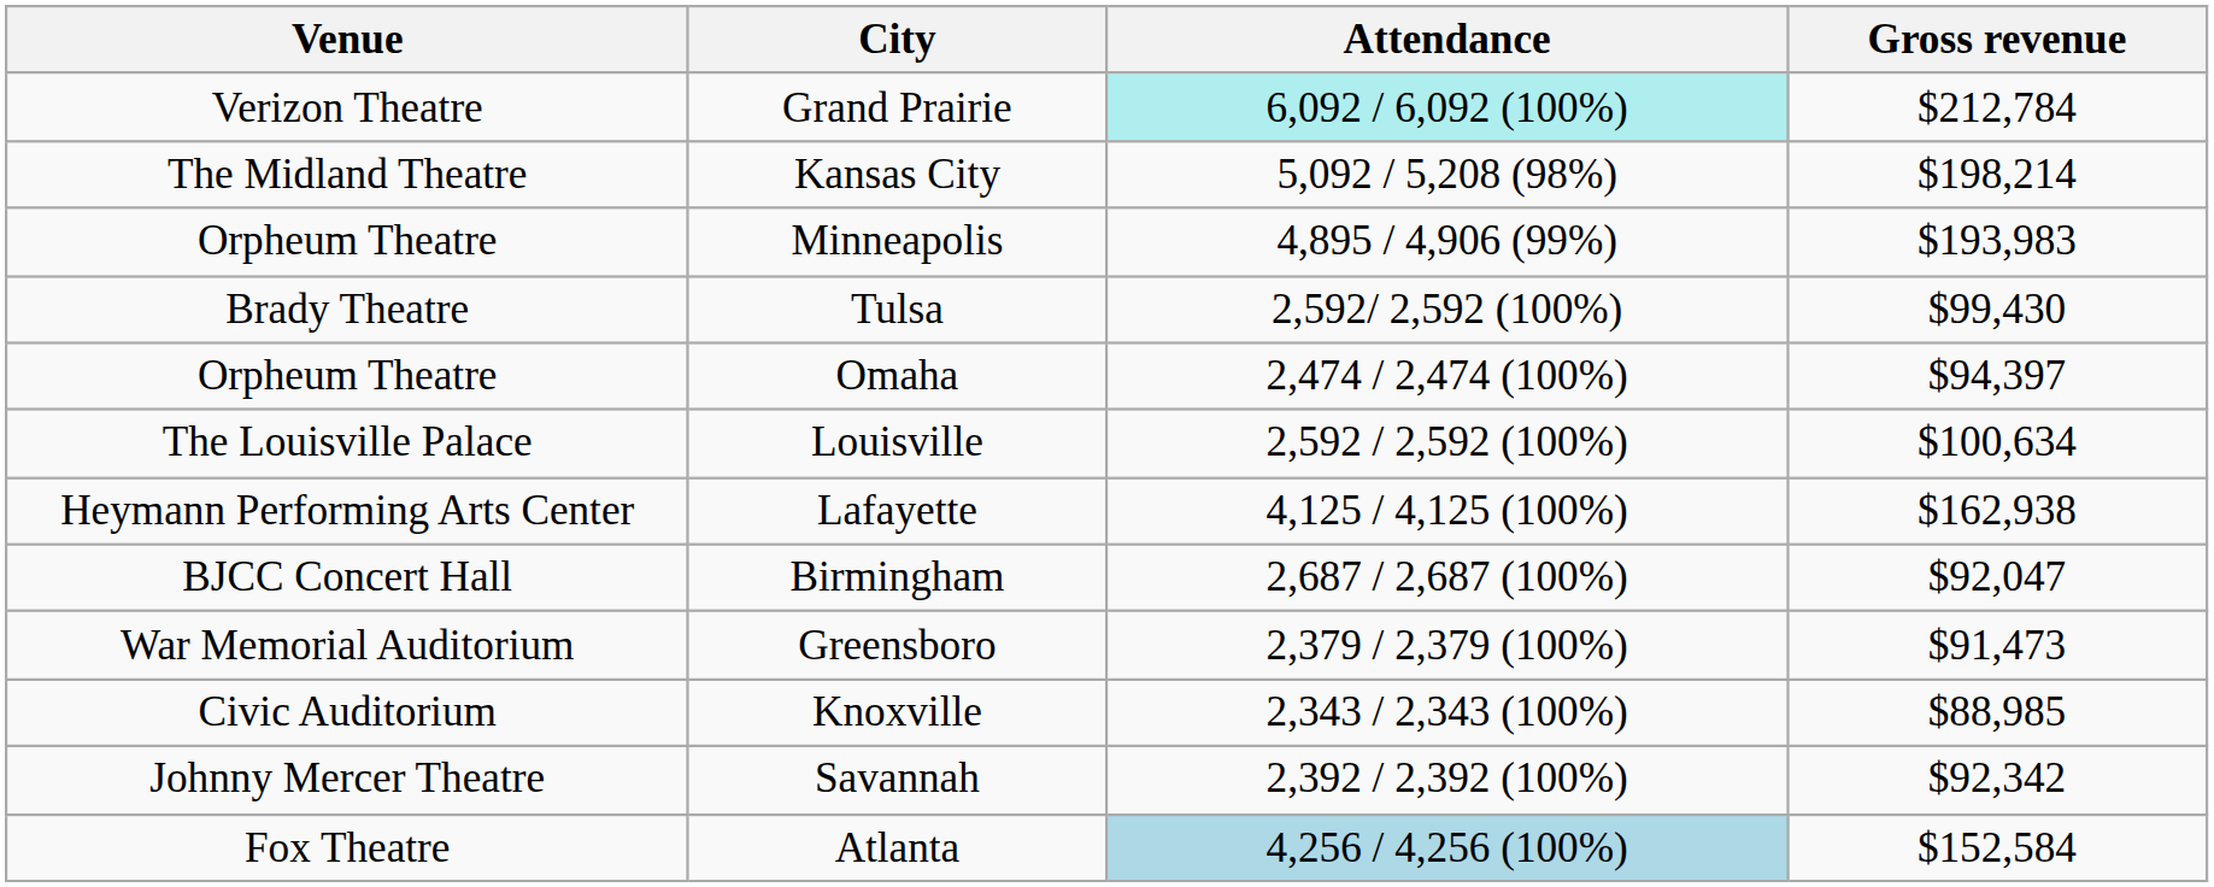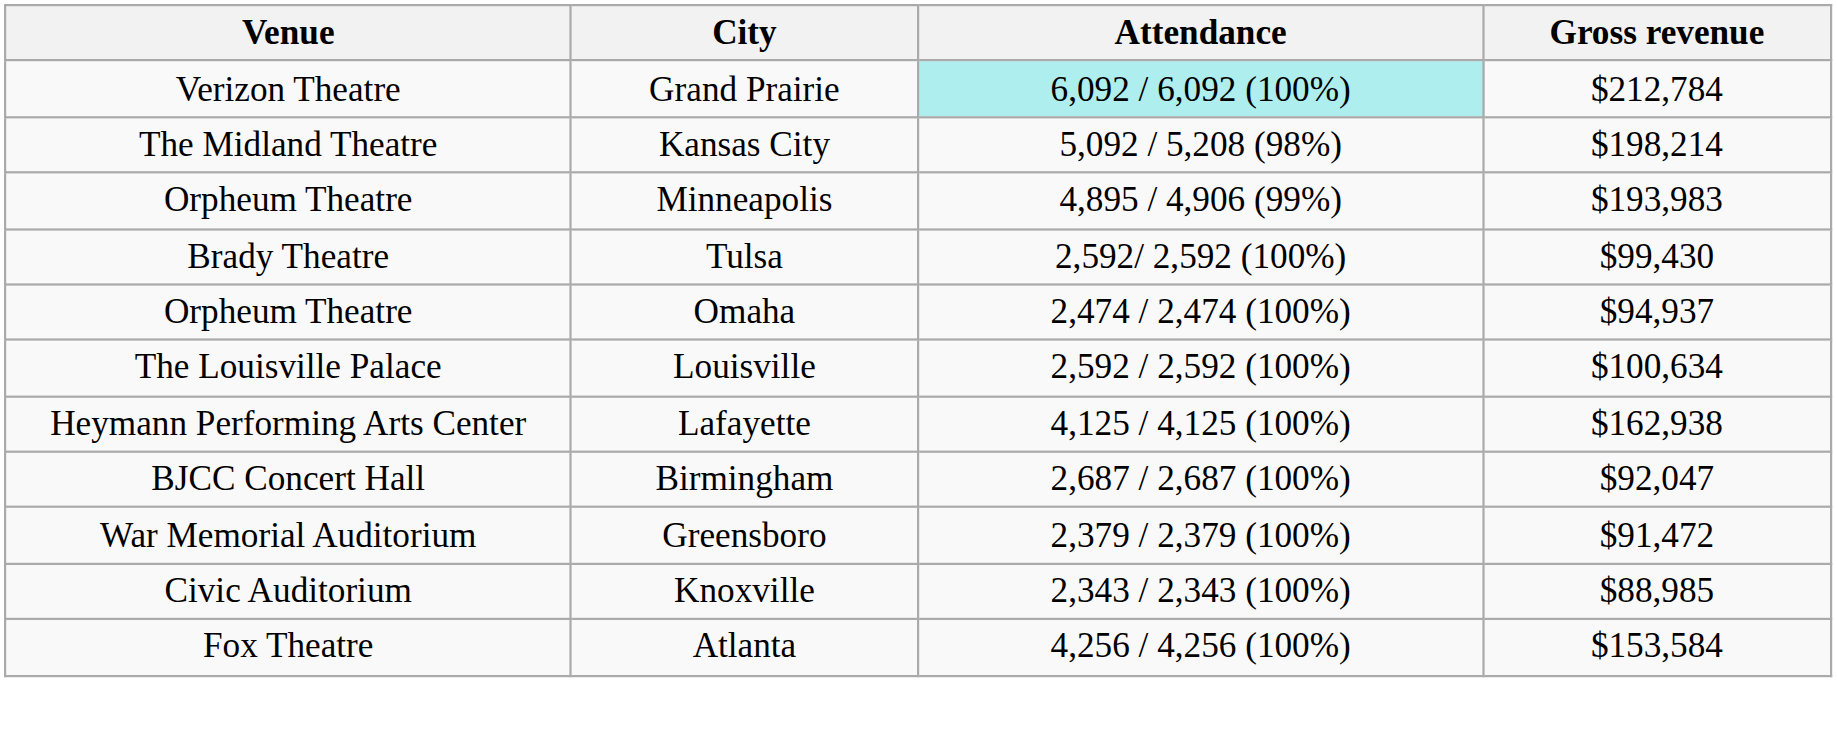 <table class="wikitable" style="text-align:center">
 <tr>
 <th style="width:250px;">Venue</th>
 <th style="width:150px;">City</th>
 <th style="width:250px;">Attendance</th>
 <th style="width:150px;">Gross revenue</th>
 </tr>
 <tr>
 <td>Verizon Theatre</td>
 <td>Grand Prairie</td>
 <td style="background: paleturquoise;">6,092 / 6,092 (100%)</td>
 <td>$212,784</td>
 </tr>
 <tr>
 <td>The Midland Theatre</td>
 <td>Kansas City</td>
 <td>5,092 / 5,208 (98%)</td>
 <td>$198,214</td>
 </tr>
 <tr>
 <td>Orpheum Theatre</td>
 <td>Minneapolis</td>
 <td>4,895 / 4,906 (99%)</td>
 <td>$193,983</td>
 </tr>
 <tr>
 <td>Brady Theatre</td>
 <td>Tulsa</td>
 <td>2,592/ 2,592 (100%)</td>
 <td>$99,430</td>
 </tr>
 <tr>
 <td>Orpheum Theatre</td>
 <td>Omaha</td>
 <td>2,474 / 2,474 (100%)</td>
-<td>$94,397</td>
+<td>$94,937</td>
 </tr>
 <tr>
 <td>The Louisville Palace</td>
 <td>Louisville</td>
 <td>2,592 / 2,592 (100%)</td>
 <td>$100,634</td>
 </tr>
 <tr>
 <td>Heymann Performing Arts Center</td>
 <td>Lafayette</td>
 <td>4,125 / 4,125 (100%)</td>
 <td>$162,938</td>
 </tr>
 <tr>
 <td>BJCC Concert Hall</td>
 <td>Birmingham</td>
 <td>2,687 / 2,687 (100%)</td>
 <td>$92,047</td>
 </tr>
 <tr>
 <td>War Memorial Auditorium</td>
 <td>Greensboro</td>
 <td>2,379 / 2,379 (100%)</td>
-<td>$91,473</td>
+<td>$91,472</td>
 </tr>
 <tr>
 <td>Civic Auditorium</td>
 <td>Knoxville</td>
 <td>2,343 / 2,343 (100%)</td>
 <td>$88,985</td>
 </tr>
 <tr>
-<td>Johnny Mercer Theatre</td>
-<td>Savannah</td>
-<td>2,392 / 2,392 (100%)</td>
-<td>$92,342</td>
-</tr>
-<tr>
 <td>Fox Theatre</td>
 <td>Atlanta</td>
-<td style="background: lightblue;">4,256 / 4,256 (100%)</td>
-<td>$152,584</td>
+<td>4,256 / 4,256 (100%)</td>
+<td>$153,584</td>
 </tr>
 </table>
